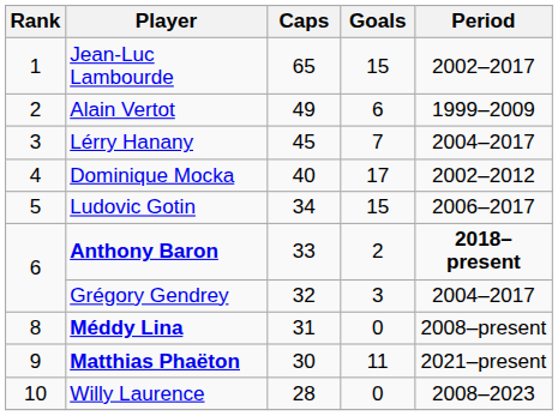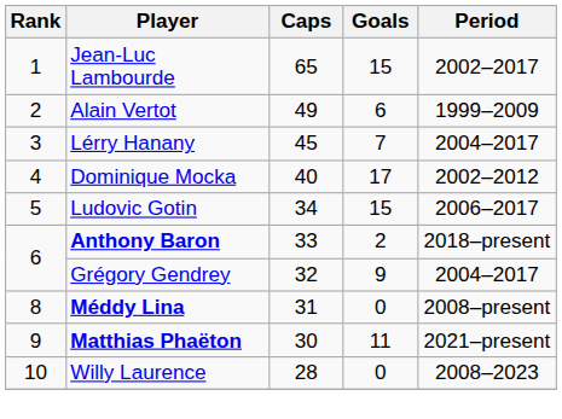 <table class="wikitable sortable" style="text-align:center;">
 <tr>
 <th width=30px>Rank</th>
 <th style="width:150px;">Player</th>
 <th width=50px>Caps</th>
 <th width=50px>Goals</th>
 <th style="width:100px;">Period</th>
 </tr>
 <tr>
 <td>1</td>
 <td align=left><a href='#'>Jean-Luc Lambourde</a></td>
 <td>65</td>
 <td>15</td>
 <td>2002–2017</td>
 </tr>
 <tr>
 <td>2</td>
 <td align=left><a href='#'>Alain Vertot</a></td>
 <td>49</td>
 <td>6</td>
 <td>1999–2009</td>
 </tr>
 <tr>
 <td>3</td>
 <td align=left><a href='#'>Lérry Hanany</a></td>
 <td>45</td>
 <td>7</td>
 <td>2004–2017</td>
 </tr>
 <tr>
 <td>4</td>
 <td align=left><a href='#'>Dominique Mocka</a></td>
 <td>40</td>
 <td>17</td>
 <td>2002–2012</td>
 </tr>
 <tr>
 <td>5</td>
 <td align=left><a href='#'>Ludovic Gotin</a></td>
 <td>34</td>
 <td>15</td>
 <td>2006–2017</td>
 </tr>
 <tr>
 <td rowspan=2>6</td>
 <td align=left><strong><a href='#'>Anthony Baron</a></strong></td>
 <td>33</td>
 <td>2</td>
-<td><strong>2018–present</strong></td>
+<td>2018–present</td>
 </tr>
 <tr>
 <td align=left><a href='#'>Grégory Gendrey</a></td>
 <td>32</td>
-<td>3</td>
+<td>9</td>
 <td>2004–2017</td>
 </tr>
 <tr>
 <td>8</td>
 <td align=left><strong><a href='#'>Méddy Lina</a></strong></td>
 <td>31</td>
 <td>0</td>
 <td>2008–present</td>
 </tr>
 <tr>
 <td>9</td>
 <td style="text-align:left;"><strong><a href='#'>Matthias Phaëton</a></strong></td>
 <td>30</td>
 <td>11</td>
 <td>2021–present</td>
 </tr>
 <tr>
 <td>10</td>
 <td align=left><a href='#'>Willy Laurence</a></td>
 <td>28</td>
 <td>0</td>
 <td>2008–2023</td>
 </tr>
 <tr>
 </tr>
 </table>
